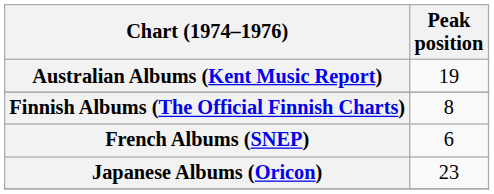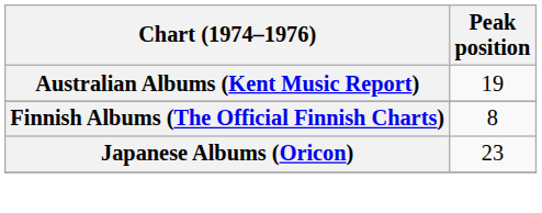 <table class="wikitable sortable plainrowheaders">
 <tr>
 <th scope="col">Chart (1974–1976)</th>
 <th scope="col">Peak<br>position</th>
 </tr>
 <tr>
 <th scope="row">Australian Albums (<a href='#'>Kent Music Report</a>)</th>
 <td align="center">19</td>
 </tr>
 <tr>
 </tr>
 <tr>
 </tr>
 <tr>
 <th scope="row">Finnish Albums (<a href='#'>The Official Finnish Charts</a>)</th>
 <td align="center">8</td>
 </tr>
 <tr>
-<th scope="row">French Albums (<a href='#'>SNEP</a>)</th>
-<td align="center">6</td>
-</tr>
-<tr>
 <th scope="row">Japanese Albums (<a href='#'>Oricon</a>)</th>
 <td align="center">23</td>
 </tr>
 <tr>
 </tr>
 <tr>
 </tr>
 <tr>
 </tr>
 </table>
